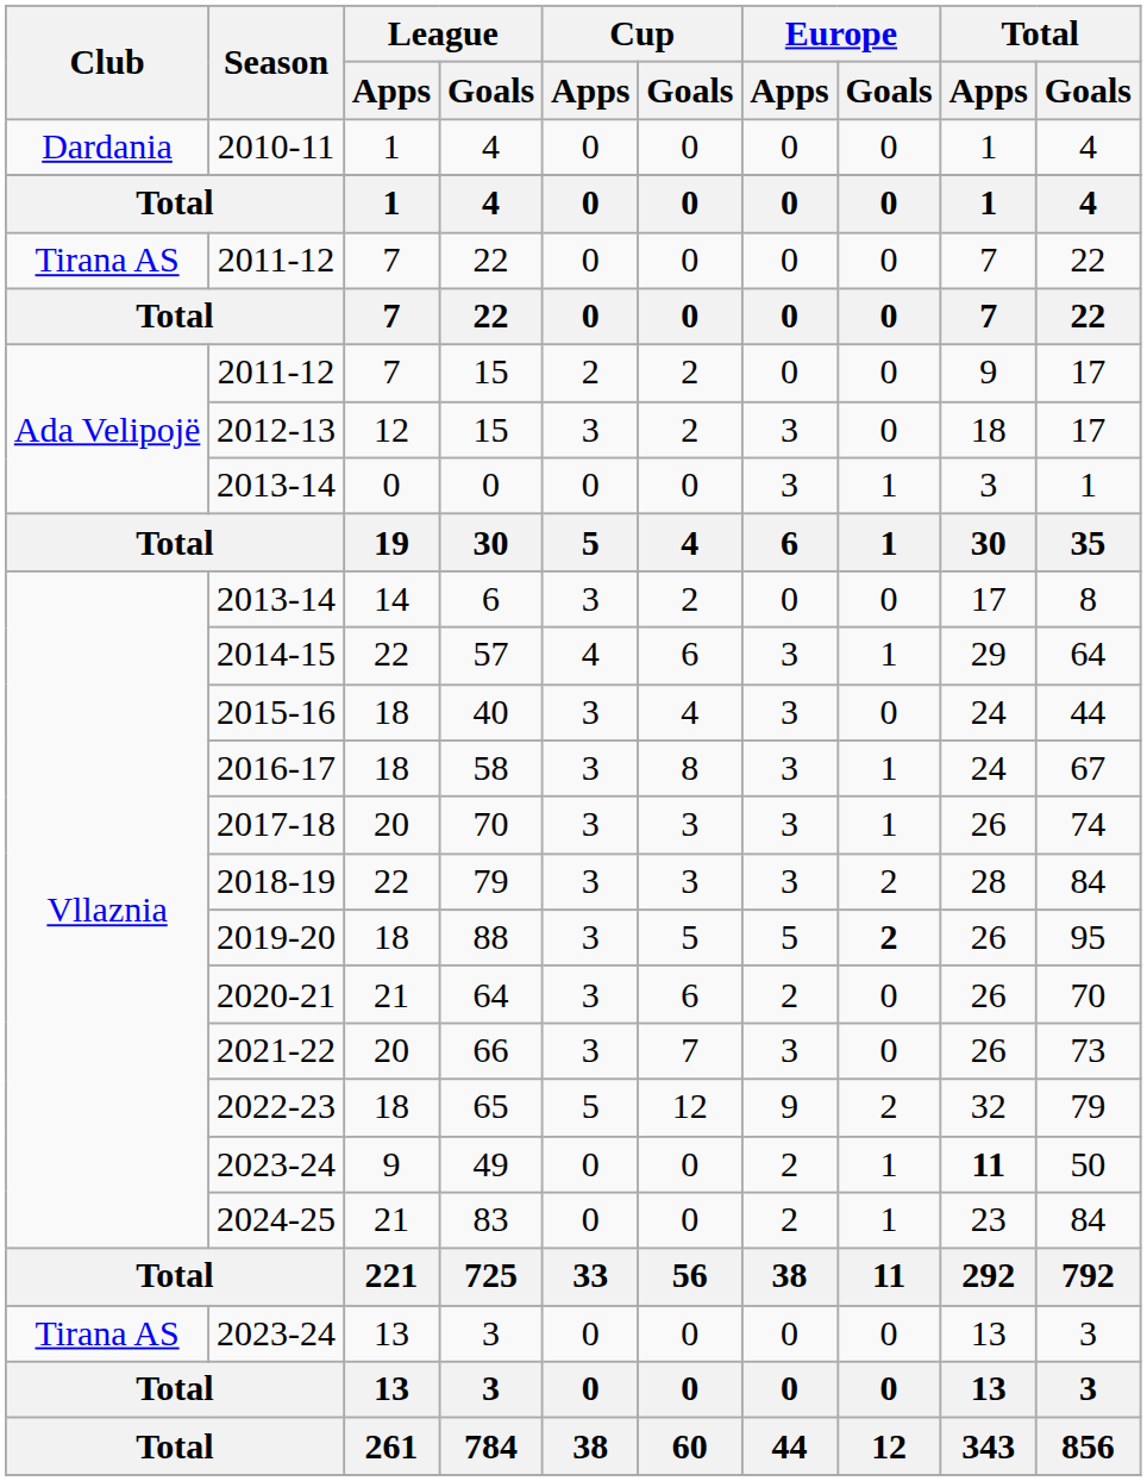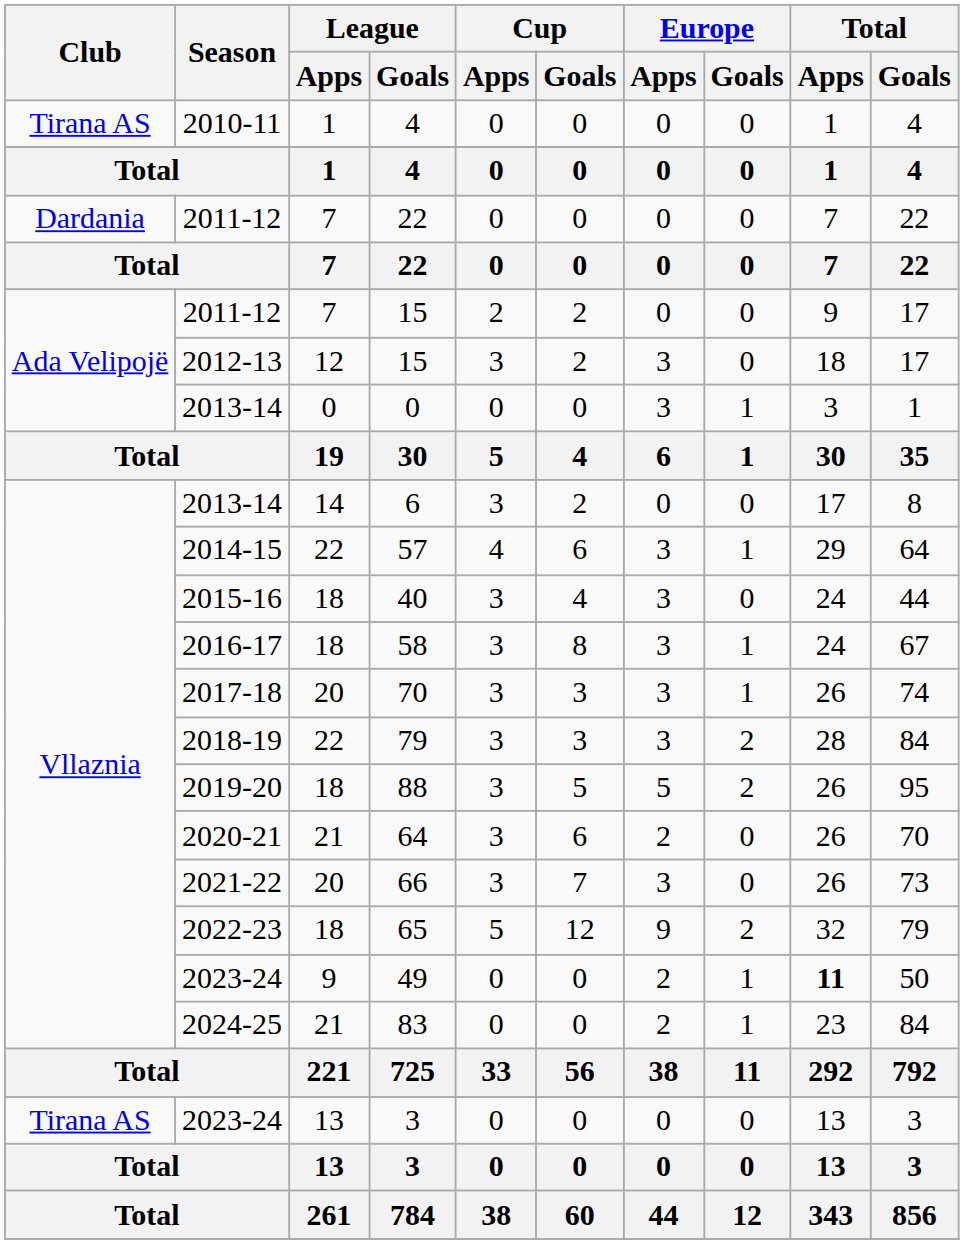 <table class="wikitable" style="font-size:100%; text-align: center;">
 <tr>
 <th rowspan=2>Club</th>
 <th rowspan=2>Season</th>
 <th colspan=2>League</th>
 <th colspan=2>Cup</th>
 <th colspan=2><a href='#'>Europe</a></th>
 <th colspan=2>Total</th>
 </tr>
 <tr>
 <th>Apps</th>
 <th>Goals</th>
 <th>Apps</th>
 <th>Goals</th>
 <th>Apps</th>
 <th>Goals</th>
 <th>Apps</th>
 <th>Goals</th>
 </tr>
 <tr>
-<td rowspan=1><a href='#'>Dardania</a></td>
+<td rowspan=1><a href='#'>Tirana AS</a></td>
 <td>2010-11</td>
 <td>1</td>
 <td>4</td>
 <td>0</td>
 <td>0</td>
 <td>0</td>
 <td>0</td>
 <td>1</td>
 <td>4</td>
 </tr>
 <tr>
 </tr>
 <tr>
 <th colspan="2">Total</th>
 <th>1</th>
 <th>4</th>
 <th>0</th>
 <th>0</th>
 <th>0</th>
 <th>0</th>
 <th>1</th>
 <th>4</th>
 </tr>
 <tr>
-<td rowspan=1><a href='#'>Tirana AS</a></td>
+<td rowspan=1><a href='#'>Dardania</a></td>
 <td>2011-12</td>
 <td>7</td>
 <td>22</td>
 <td>0</td>
 <td>0</td>
 <td>0</td>
 <td>0</td>
 <td>7</td>
 <td>22</td>
 </tr>
 <tr>
 <th colspan="2">Total</th>
 <th>7</th>
 <th>22</th>
 <th>0</th>
 <th>0</th>
 <th>0</th>
 <th>0</th>
 <th>7</th>
 <th>22</th>
 </tr>
 <tr>
 <td rowspan=3><a href='#'>Ada Velipojë</a></td>
 <td>2011-12</td>
 <td>7</td>
 <td>15</td>
 <td>2</td>
 <td>2</td>
 <td>0</td>
 <td>0</td>
 <td>9</td>
 <td>17</td>
 </tr>
 <tr>
 <td>2012-13</td>
 <td>12</td>
 <td>15</td>
 <td>3</td>
 <td>2</td>
 <td>3</td>
 <td>0</td>
 <td>18</td>
 <td>17</td>
 </tr>
 <tr>
 <td>2013-14</td>
 <td>0</td>
 <td>0</td>
 <td>0</td>
 <td>0</td>
 <td>3</td>
 <td>1</td>
 <td>3</td>
 <td>1</td>
 </tr>
 <tr>
 <th colspan="2">Total</th>
 <th>19</th>
 <th>30</th>
 <th>5</th>
 <th>4</th>
 <th>6</th>
 <th>1</th>
 <th>30</th>
 <th>35</th>
 </tr>
 <tr>
 <td rowspan=12><a href='#'>Vllaznia</a></td>
 <td>2013-14</td>
 <td>14</td>
 <td>6</td>
 <td>3</td>
 <td>2</td>
 <td>0</td>
 <td>0</td>
 <td>17</td>
 <td>8</td>
 </tr>
 <tr>
 <td>2014-15</td>
 <td>22</td>
 <td>57</td>
 <td>4</td>
 <td>6</td>
 <td>3</td>
 <td>1</td>
 <td>29</td>
 <td>64</td>
 </tr>
 <tr>
 <td>2015-16</td>
 <td>18</td>
 <td>40</td>
 <td>3</td>
 <td>4</td>
 <td>3</td>
 <td>0</td>
 <td>24</td>
 <td>44</td>
 </tr>
 <tr>
 <td>2016-17</td>
 <td>18</td>
 <td>58</td>
 <td>3</td>
 <td>8</td>
 <td>3</td>
 <td>1</td>
 <td>24</td>
 <td>67</td>
 </tr>
 <tr>
 <td>2017-18</td>
 <td>20</td>
 <td>70</td>
 <td>3</td>
 <td>3</td>
 <td>3</td>
 <td>1</td>
 <td>26</td>
 <td>74</td>
 </tr>
 <tr>
 <td>2018-19</td>
 <td>22</td>
 <td>79</td>
 <td>3</td>
 <td>3</td>
 <td>3</td>
 <td>2</td>
 <td>28</td>
 <td>84</td>
 </tr>
 <tr>
 <td>2019-20</td>
 <td>18</td>
 <td>88</td>
 <td>3</td>
 <td>5</td>
 <td>5</td>
-<td><strong>2</strong></td>
+<td>2</td>
 <td>26</td>
 <td>95</td>
 </tr>
 <tr>
 <td>2020-21</td>
 <td>21</td>
 <td>64</td>
 <td>3</td>
 <td>6</td>
 <td>2</td>
 <td>0</td>
 <td>26</td>
 <td>70</td>
 </tr>
 <tr>
 <td>2021-22</td>
 <td>20</td>
 <td>66</td>
 <td>3</td>
 <td>7</td>
 <td>3</td>
 <td>0</td>
 <td>26</td>
 <td>73</td>
 </tr>
 <tr>
 <td>2022-23</td>
 <td>18</td>
 <td>65</td>
 <td>5</td>
 <td>12</td>
 <td>9</td>
 <td>2</td>
 <td>32</td>
 <td>79</td>
 </tr>
 <tr>
 <td>2023-24</td>
 <td>9</td>
 <td>49</td>
 <td>0</td>
 <td>0</td>
 <td>2</td>
 <td>1</td>
 <td><strong>11</strong></td>
 <td>50</td>
 </tr>
 <tr>
 <td>2024-25</td>
 <td>21</td>
 <td>83</td>
 <td>0</td>
 <td>0</td>
 <td>2</td>
 <td>1</td>
 <td>23</td>
 <td>84</td>
 </tr>
 <tr>
 <th colspan="2">Total</th>
 <th>221</th>
 <th>725</th>
 <th>33</th>
 <th>56</th>
 <th>38</th>
 <th>11</th>
 <th>292</th>
 <th>792</th>
 </tr>
 <tr>
 <td rowspan=1><a href='#'>Tirana AS</a></td>
 <td>2023-24</td>
 <td>13</td>
 <td>3</td>
 <td>0</td>
 <td>0</td>
 <td>0</td>
 <td>0</td>
 <td>13</td>
 <td>3</td>
 </tr>
 <tr>
 <th colspan="2">Total</th>
 <th>13</th>
 <th>3</th>
 <th>0</th>
 <th>0</th>
 <th>0</th>
 <th>0</th>
 <th>13</th>
 <th>3</th>
 </tr>
 <tr>
 <th colspan="2">Total</th>
 <th>261</th>
 <th>784</th>
 <th>38</th>
 <th>60</th>
 <th>44</th>
 <th>12</th>
 <th>343</th>
 <th>856</th>
 </tr>
 <tr>
 </tr>
 </table>
